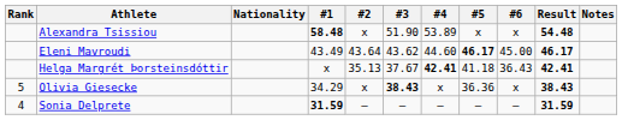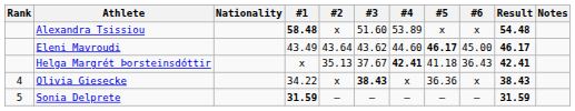 <table class="wikitable sortable" style="text-align:center;font-size:90%">
 <tr>
 <th>Rank</th>
 <th>Athlete</th>
 <th>Nationality</th>
 <th>#1</th>
 <th>#2</th>
 <th>#3</th>
 <th>#4</th>
 <th>#5</th>
 <th>#6</th>
 <th>Result</th>
 <th>Notes</th>
 </tr>
 <tr>
 <td></td>
 <td align="left"><a href='#'>Alexandra Tsissiou</a></td>
 <td align=left></td>
 <td><strong>58.48</strong></td>
 <td>x</td>
-<td>51.90</td>
+<td>51.60</td>
 <td>53.89</td>
 <td>x</td>
 <td>x</td>
 <td><strong>54.48</strong></td>
 <td></td>
 </tr>
 <tr>
 <td></td>
 <td align="left"><a href='#'>Eleni Mavroudi</a></td>
 <td align=left></td>
 <td>43.49</td>
 <td>43.64</td>
 <td>43.62</td>
 <td>44.60</td>
 <td><strong>46.17</strong></td>
 <td>45.00</td>
 <td><strong>46.17</strong></td>
 <td></td>
 </tr>
 <tr>
 <td></td>
 <td align="left"><a href='#'>Helga Margrét Þorsteinsdóttir</a></td>
 <td align=left></td>
 <td>x</td>
 <td>35.13</td>
 <td>37.67</td>
 <td><strong>42.41</strong></td>
 <td>41.18</td>
 <td>36.43</td>
 <td><strong>42.41</strong></td>
 <td></td>
 </tr>
 <tr>
-<td>5</td>
+<td>4</td>
 <td align="left"><a href='#'>Olivia Giesecke</a></td>
 <td align=left></td>
-<td>34.29</td>
+<td>34.22</td>
 <td>x</td>
 <td><strong>38.43</strong></td>
 <td>x</td>
 <td>36.36</td>
 <td>x</td>
 <td><strong>38.43</strong></td>
 <td></td>
 </tr>
 <tr>
-<td>4</td>
+<td>5</td>
 <td align="left"><a href='#'>Sonia Delprete</a></td>
 <td align=left></td>
 <td><strong>31.59</strong></td>
 <td>–</td>
 <td>–</td>
 <td>–</td>
 <td>–</td>
 <td>–</td>
 <td><strong>31.59</strong></td>
 <td></td>
 </tr>
 </table>
